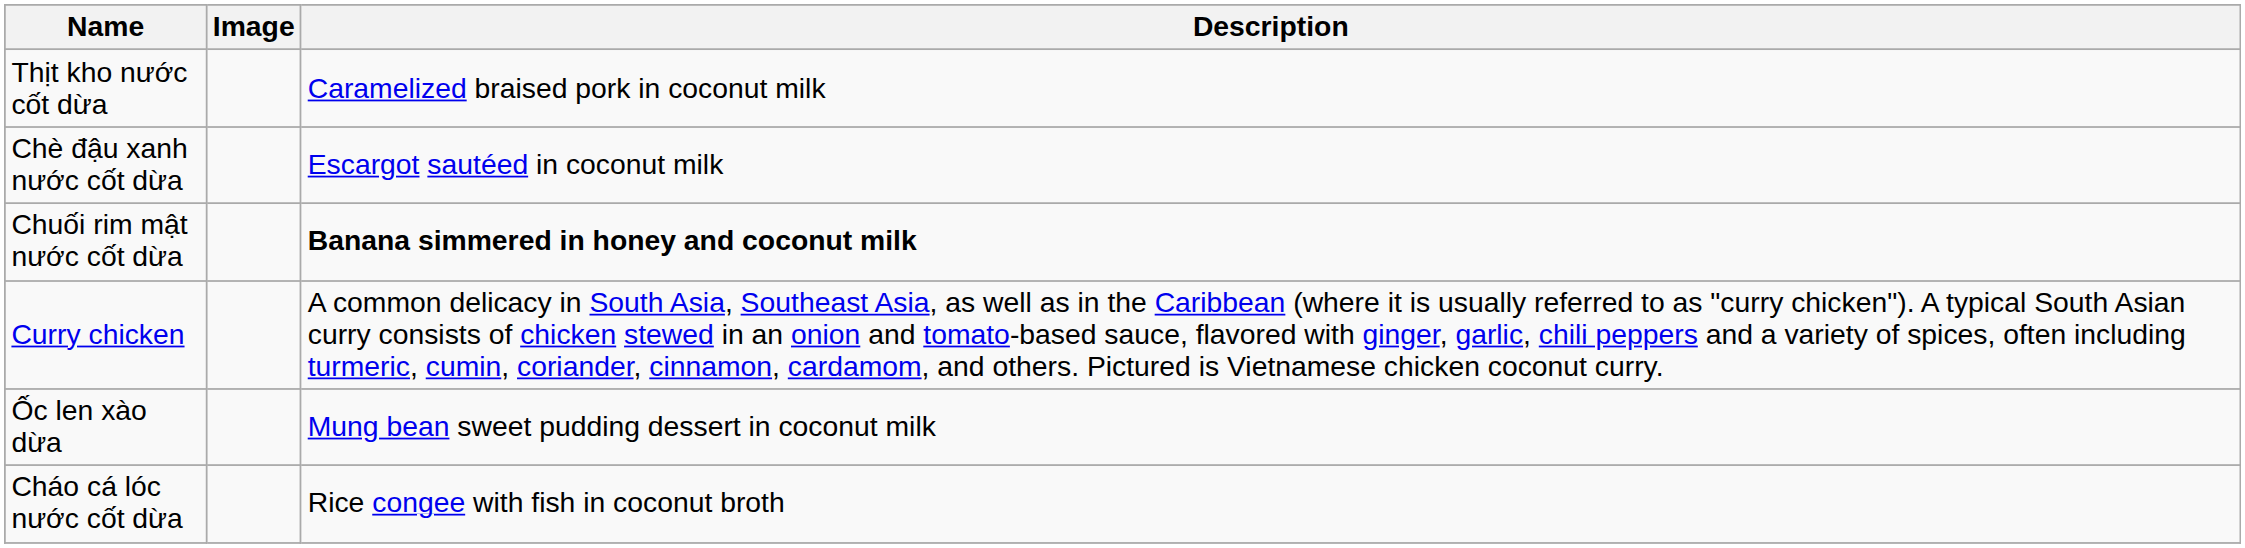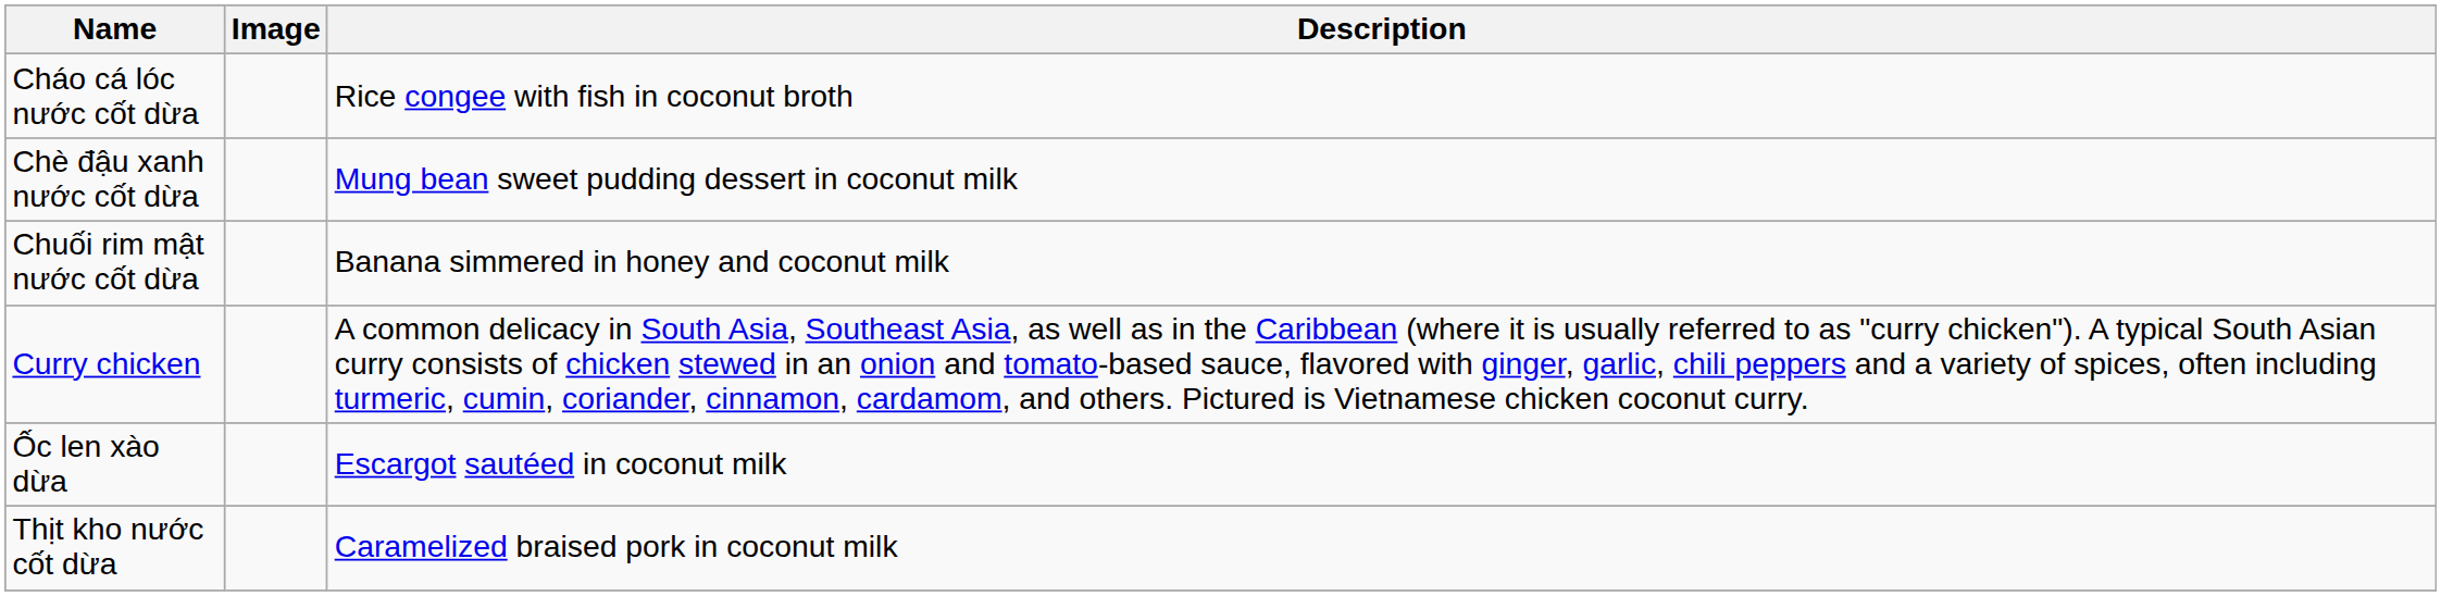 <table Class="wikitable sortable" width="100%">
 <tr>
 <th>Name</th>
 <th class="unsortable">Image</th>
 <th>Description</th>
 </tr>
 <tr>
-<td>Thịt kho nước cốt dừa</td>
+<td>Cháo cá lóc nước cốt dừa</td>
 <td></td>
-<td><a href='#'>Caramelized</a> braised pork in coconut milk</td>
+<td>Rice <a href='#'>congee</a> with fish in coconut broth</td>
 </tr>
 <tr>
 <td>Chè đậu xanh nước cốt dừa</td>
 <td></td>
-<td><a href='#'>Escargot</a> <a href='#'>sautéed</a> in coconut milk</td>
+<td><a href='#'>Mung bean</a> sweet pudding dessert in coconut milk</td>
 </tr>
 <tr>
 <td>Chuối rim mật nước cốt dừa</td>
 <td></td>
-<td><strong>Banana simmered in honey and coconut milk</strong></td>
+<td>Banana simmered in honey and coconut milk</td>
 </tr>
 <tr>
 <td><a href='#'>Curry chicken</a></td>
 <td></td>
 <td>A common delicacy in <a href='#'>South Asia</a>, <a href='#'>Southeast Asia</a>, as well as in the <a href='#'>Caribbean</a> (where it is usually referred to as "curry chicken"). A typical South Asian curry consists of <a href='#'>chicken</a> <a href='#'>stewed</a> in an <a href='#'>onion</a> and <a href='#'>tomato</a>-based sauce, flavored with <a href='#'>ginger</a>, <a href='#'>garlic</a>, <a href='#'>chili peppers</a> and a variety of spices, often including <a href='#'>turmeric</a>, <a href='#'>cumin</a>, <a href='#'>coriander</a>, <a href='#'>cinnamon</a>, <a href='#'>cardamom</a>, and others. Pictured is Vietnamese chicken coconut curry.</td>
 </tr>
 <tr>
 <td>Ốc len xào dừa</td>
 <td></td>
-<td><a href='#'>Mung bean</a> sweet pudding dessert in coconut milk</td>
+<td><a href='#'>Escargot</a> <a href='#'>sautéed</a> in coconut milk</td>
 </tr>
 <tr>
-<td>Cháo cá lóc nước cốt dừa</td>
+<td>Thịt kho nước cốt dừa</td>
 <td></td>
-<td>Rice <a href='#'>congee</a> with fish in coconut broth</td>
+<td><a href='#'>Caramelized</a> braised pork in coconut milk</td>
 </tr>
 </table>
